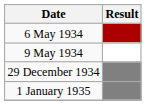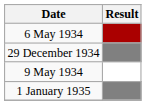 <table class="wikitable" style="text-align: center; width=20%; font-size: 11px">
 <tr>
 <th>Date</th>
 <th>Result</th>
 </tr>
 <tr>
 <td>6 May 1934</td>
 <td bgcolor=#aa0000></td>
 </tr>
 <tr>
+<td>29 December 1934</td>
+<td bgcolor=#808080></td>
+</tr>
+<tr>
 <td>9 May 1934</td>
 <td bgcolor=#FFFFFF></td>
-</tr>
-<tr>
-<td>29 December 1934</td>
-<td bgcolor=#808080></td>
 </tr>
 <tr>
 <td>1 January 1935</td>
 <td bgcolor=#808080></td>
 </tr>
 <tr>
 </tr>
 </table>
